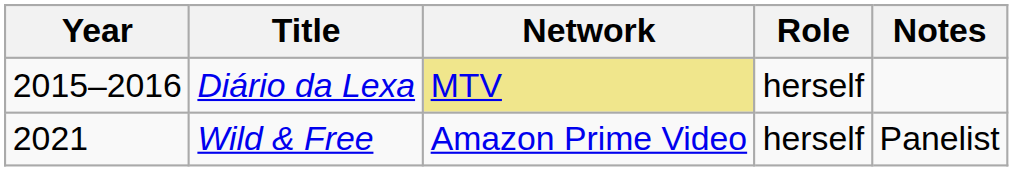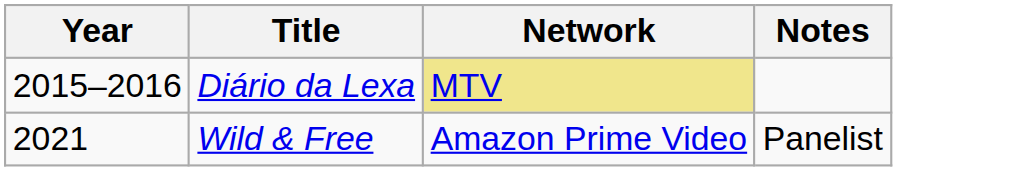 <table class="wikitable">
 <tr>
 <th>Year</th>
 <th>Title</th>
 <th>Network</th>
-<th>Role</th>
 <th>Notes</th>
 </tr>
 <tr>
 <td>2015–2016</td>
 <td><em><a href='#'>Diário da Lexa</a></em></td>
 <td style="background: khaki;"><a href='#'>MTV</a></td>
-<td>herself</td>
 <td></td>
 </tr>
 <tr>
 <td>2021</td>
 <td><a href='#'><em>Wild & Free</em></a></td>
 <td><a href='#'>Amazon Prime Video</a></td>
-<td>herself</td>
 <td>Panelist</td>
 </tr>
 </table>
